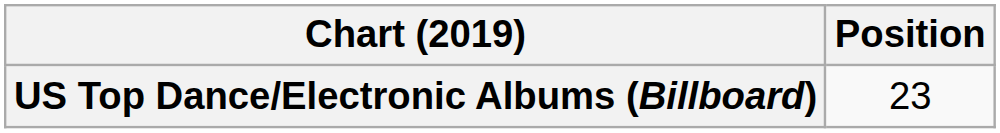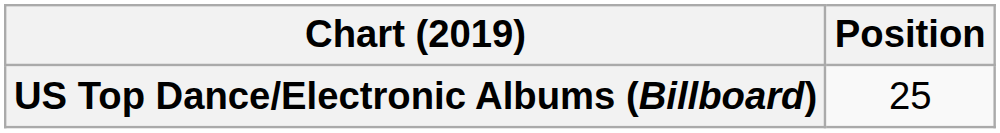 <table class="wikitable plainrowheaders" style="text-align:center">
 <tr>
 <th scope="col">Chart (2019)</th>
 <th scope="col">Position</th>
 </tr>
 <tr>
 <th scope="row">US Top Dance/Electronic Albums (<em>Billboard</em>)</th>
-<td>23</td>
+<td>25</td>
 </tr>
 </table>
